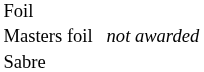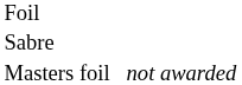 <table>
 <tr>
 <td rowspan=2>Foil<br></td>
 <td rowspan=2></td>
 <td rowspan=2></td>
 <td></td>
 </tr>
 <tr>
 <td></td>
 </tr>
 <tr>
+<td>Sabre<br></td>
+<td></td>
+<td></td>
+<td></td>
+</tr>
+<tr>
 <td>Masters foil<br></td>
 <td></td>
 <td></td>
 <td><em>not awarded</em></td>
 </tr>
-<tr>
-<td>Sabre<br></td>
-<td></td>
-<td></td>
-<td></td>
-</tr>
 </table>
